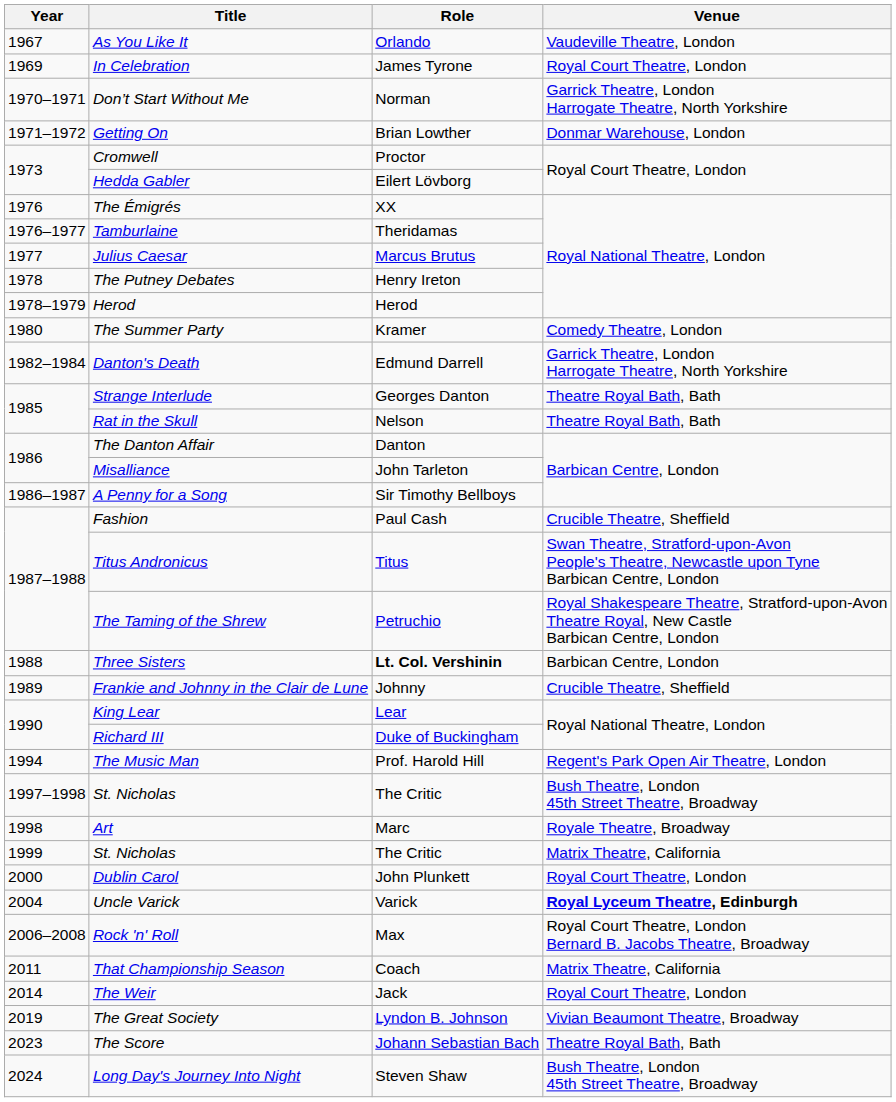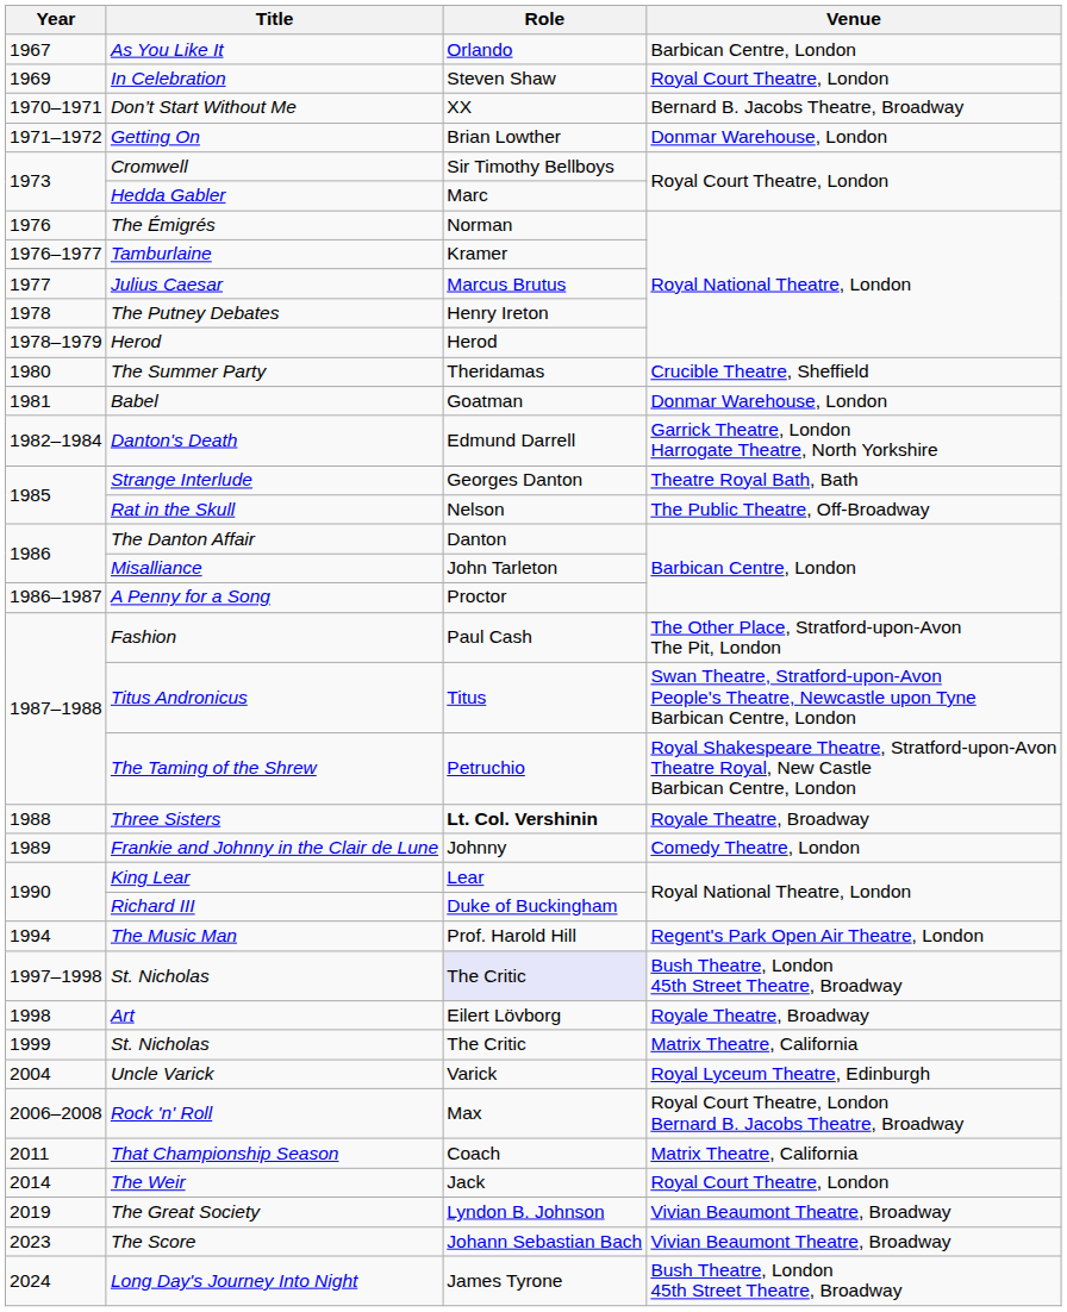 <table class="wikitable sortable">
 <tr>
 <th scope="col">Year</th>
 <th scope="col">Title</th>
 <th scope="col">Role</th>
 <th scope="col">Venue</th>
 </tr>
 <tr>
 <td>1967</td>
 <td><em><a href='#'>As You Like It</a></em></td>
 <td><a href='#'>Orlando</a></td>
-<td><a href='#'>Vaudeville Theatre</a>, London</td>
+<td>Barbican Centre, London</td>
 </tr>
 <tr>
 <td>1969</td>
 <td><em><a href='#'>In Celebration</a></em></td>
-<td>James Tyrone</td>
+<td>Steven Shaw</td>
 <td><a href='#'>Royal Court Theatre</a>, London</td>
 </tr>
 <tr>
 <td>1970–1971</td>
 <td><em>Don’t Start Without Me</em></td>
-<td>Norman</td>
-<td><a href='#'>Garrick Theatre</a>, London<br><a href='#'>Harrogate Theatre</a>, North Yorkshire</td>
+<td>XX</td>
+<td>Bernard B. Jacobs Theatre, Broadway</td>
 </tr>
 <tr>
 <td>1971–1972</td>
 <td><em><a href='#'>Getting On</a></em></td>
 <td>Brian Lowther</td>
 <td><a href='#'>Donmar Warehouse</a>, London</td>
 </tr>
 <tr>
 <td rowspan="2">1973</td>
 <td><em>Cromwell</em></td>
-<td>Proctor</td>
+<td>Sir Timothy Bellboys</td>
 <td rowspan="2">Royal Court Theatre, London</td>
 </tr>
 <tr>
 <td><em><a href='#'>Hedda Gabler</a></em></td>
-<td>Eilert Lövborg</td>
+<td>Marc</td>
 </tr>
 <tr>
 <td>1976</td>
 <td><em>The Émigrés</em></td>
-<td>XX</td>
+<td>Norman</td>
 <td rowspan="5"><a href='#'>Royal National Theatre</a>, London</td>
 </tr>
 <tr>
 <td>1976–1977</td>
 <td><em><a href='#'>Tamburlaine</a></em></td>
-<td>Theridamas</td>
+<td>Kramer</td>
 </tr>
 <tr>
 <td>1977</td>
 <td><em><a href='#'>Julius Caesar</a></em></td>
 <td><a href='#'>Marcus Brutus</a></td>
 </tr>
 <tr>
 <td>1978</td>
 <td><em>The Putney Debates</em></td>
 <td>Henry Ireton</td>
 </tr>
 <tr>
 <td>1978–1979</td>
 <td><em>Herod</em></td>
 <td>Herod</td>
 </tr>
 <tr>
 <td>1980</td>
 <td><em>The Summer Party</em></td>
-<td>Kramer</td>
-<td><a href='#'>Comedy Theatre</a>, London</td>
+<td>Theridamas</td>
+<td><a href='#'>Crucible Theatre</a>, Sheffield</td>
+</tr>
+<tr>
+<td>1981</td>
+<td><em>Babel</em></td>
+<td>Goatman</td>
+<td><a href='#'>Donmar Warehouse</a>, London</td>
 </tr>
 <tr>
 <td>1982–1984</td>
 <td><em><a href='#'>Danton's Death</a></em></td>
 <td>Edmund Darrell</td>
 <td><a href='#'>Garrick Theatre</a>, London<br><a href='#'>Harrogate Theatre</a>, North Yorkshire</td>
 </tr>
 <tr>
 <td rowspan="2">1985</td>
 <td><em><a href='#'>Strange Interlude</a></em></td>
 <td>Georges Danton</td>
 <td><a href='#'>Theatre Royal Bath</a>, Bath</td>
 </tr>
 <tr>
 <td><em><a href='#'>Rat in the Skull</a></em></td>
 <td>Nelson</td>
-<td><a href='#'>Theatre Royal Bath</a>, Bath</td>
+<td><a href='#'>The Public Theatre</a>, Off-Broadway</td>
 </tr>
 <tr>
 <td rowspan="2">1986</td>
 <td><em>The Danton Affair</em></td>
 <td>Danton</td>
 <td rowspan="3"><a href='#'>Barbican Centre</a>, London</td>
 </tr>
 <tr>
 <td><em><a href='#'>Misalliance</a></em></td>
 <td>John Tarleton</td>
 </tr>
 <tr>
 <td>1986–1987</td>
 <td><em><a href='#'>A Penny for a Song</a></em></td>
-<td>Sir Timothy Bellboys</td>
+<td>Proctor</td>
 </tr>
 <tr>
 <td rowspan="3">1987–1988</td>
 <td><em>Fashion</em></td>
 <td>Paul Cash</td>
-<td><a href='#'>Crucible Theatre</a>, Sheffield</td>
+<td><a href='#'>The Other Place</a>, Stratford-upon-Avon<br>The Pit, London</td>
 </tr>
 <tr>
 <td><em><a href='#'>Titus Andronicus</a></em></td>
 <td><a href='#'>Titus</a></td>
 <td><a href='#'>Swan Theatre, Stratford-upon-Avon</a><br><a href='#'>People's Theatre, Newcastle upon Tyne</a><br>Barbican Centre, London</td>
 </tr>
 <tr>
 <td><em><a href='#'>The Taming of the Shrew</a></em></td>
 <td><a href='#'>Petruchio</a></td>
 <td><a href='#'>Royal Shakespeare Theatre</a>, Stratford-upon-Avon<br><a href='#'>Theatre Royal</a>, New Castle<br>Barbican Centre, London</td>
 </tr>
 <tr>
 <td>1988</td>
 <td><em><a href='#'>Three Sisters</a></em></td>
 <td><strong>Lt. Col. Vershinin</strong></td>
-<td>Barbican Centre, London</td>
+<td><a href='#'>Royale Theatre</a>, Broadway</td>
 </tr>
 <tr>
 <td>1989</td>
 <td><em><a href='#'>Frankie and Johnny in the Clair de Lune</a></em></td>
 <td>Johnny</td>
-<td><a href='#'>Crucible Theatre</a>, Sheffield</td>
+<td><a href='#'>Comedy Theatre</a>, London</td>
 </tr>
 <tr>
 <td rowspan="2">1990</td>
 <td><em><a href='#'>King Lear</a></em></td>
 <td><a href='#'>Lear</a></td>
 <td rowspan="2">Royal National Theatre, London</td>
 </tr>
 <tr>
 <td><em><a href='#'>Richard III</a></em></td>
 <td><a href='#'>Duke of Buckingham</a></td>
 </tr>
 <tr>
 <td>1994</td>
 <td><em><a href='#'>The Music Man</a></em></td>
 <td>Prof. Harold Hill</td>
 <td><a href='#'>Regent's Park Open Air Theatre</a>, London</td>
 </tr>
 <tr>
 <td>1997–1998</td>
 <td><em>St. Nicholas</em></td>
-<td>The Critic</td>
+<td style="background: lavender;">The Critic</td>
 <td><a href='#'>Bush Theatre</a>, London<br><a href='#'>45th Street Theatre</a>, Broadway</td>
 </tr>
 <tr>
 <td>1998</td>
 <td><em><a href='#'>Art</a></em></td>
-<td>Marc</td>
+<td>Eilert Lövborg</td>
 <td><a href='#'>Royale Theatre</a>, Broadway</td>
 </tr>
 <tr>
 <td>1999</td>
 <td><em>St. Nicholas</em></td>
 <td>The Critic</td>
 <td><a href='#'>Matrix Theatre</a>, California</td>
 </tr>
 <tr>
-<td>2000</td>
-<td><em><a href='#'>Dublin Carol</a></em></td>
-<td>John Plunkett</td>
-<td><a href='#'>Royal Court Theatre</a>, London</td>
-</tr>
-<tr>
 <td>2004</td>
 <td><em>Uncle Varick</em></td>
 <td>Varick</td>
-<td><strong><a href='#'>Royal Lyceum Theatre</a>, Edinburgh</strong></td>
+<td><a href='#'>Royal Lyceum Theatre</a>, Edinburgh</td>
 </tr>
 <tr>
 <td>2006–2008</td>
 <td><em><a href='#'>Rock 'n' Roll</a></em></td>
 <td>Max</td>
 <td>Royal Court Theatre, London<br><a href='#'>Bernard B. Jacobs Theatre</a>, Broadway</td>
 </tr>
 <tr>
 <td>2011</td>
 <td><em><a href='#'>That Championship Season</a></em></td>
 <td>Coach</td>
 <td><a href='#'>Matrix Theatre</a>, California</td>
 </tr>
 <tr>
 <td>2014</td>
 <td><em><a href='#'>The Weir</a></em></td>
 <td>Jack</td>
 <td><a href='#'>Royal Court Theatre</a>, London</td>
 </tr>
 <tr>
 <td>2019</td>
 <td><em>The Great Society</em></td>
 <td><a href='#'>Lyndon B. Johnson</a></td>
 <td><a href='#'>Vivian Beaumont Theatre</a>, Broadway</td>
 </tr>
 <tr>
 <td>2023</td>
 <td><em>The Score</em></td>
 <td><a href='#'>Johann Sebastian Bach</a></td>
-<td><a href='#'>Theatre Royal Bath</a>, Bath</td>
+<td><a href='#'>Vivian Beaumont Theatre</a>, Broadway</td>
 </tr>
 <tr>
 <td>2024</td>
 <td><em><a href='#'>Long Day's Journey Into Night</a></em></td>
-<td>Steven Shaw</td>
+<td>James Tyrone</td>
 <td><a href='#'>Bush Theatre</a>, London<br><a href='#'>45th Street Theatre</a>, Broadway</td>
 </tr>
 </table>
